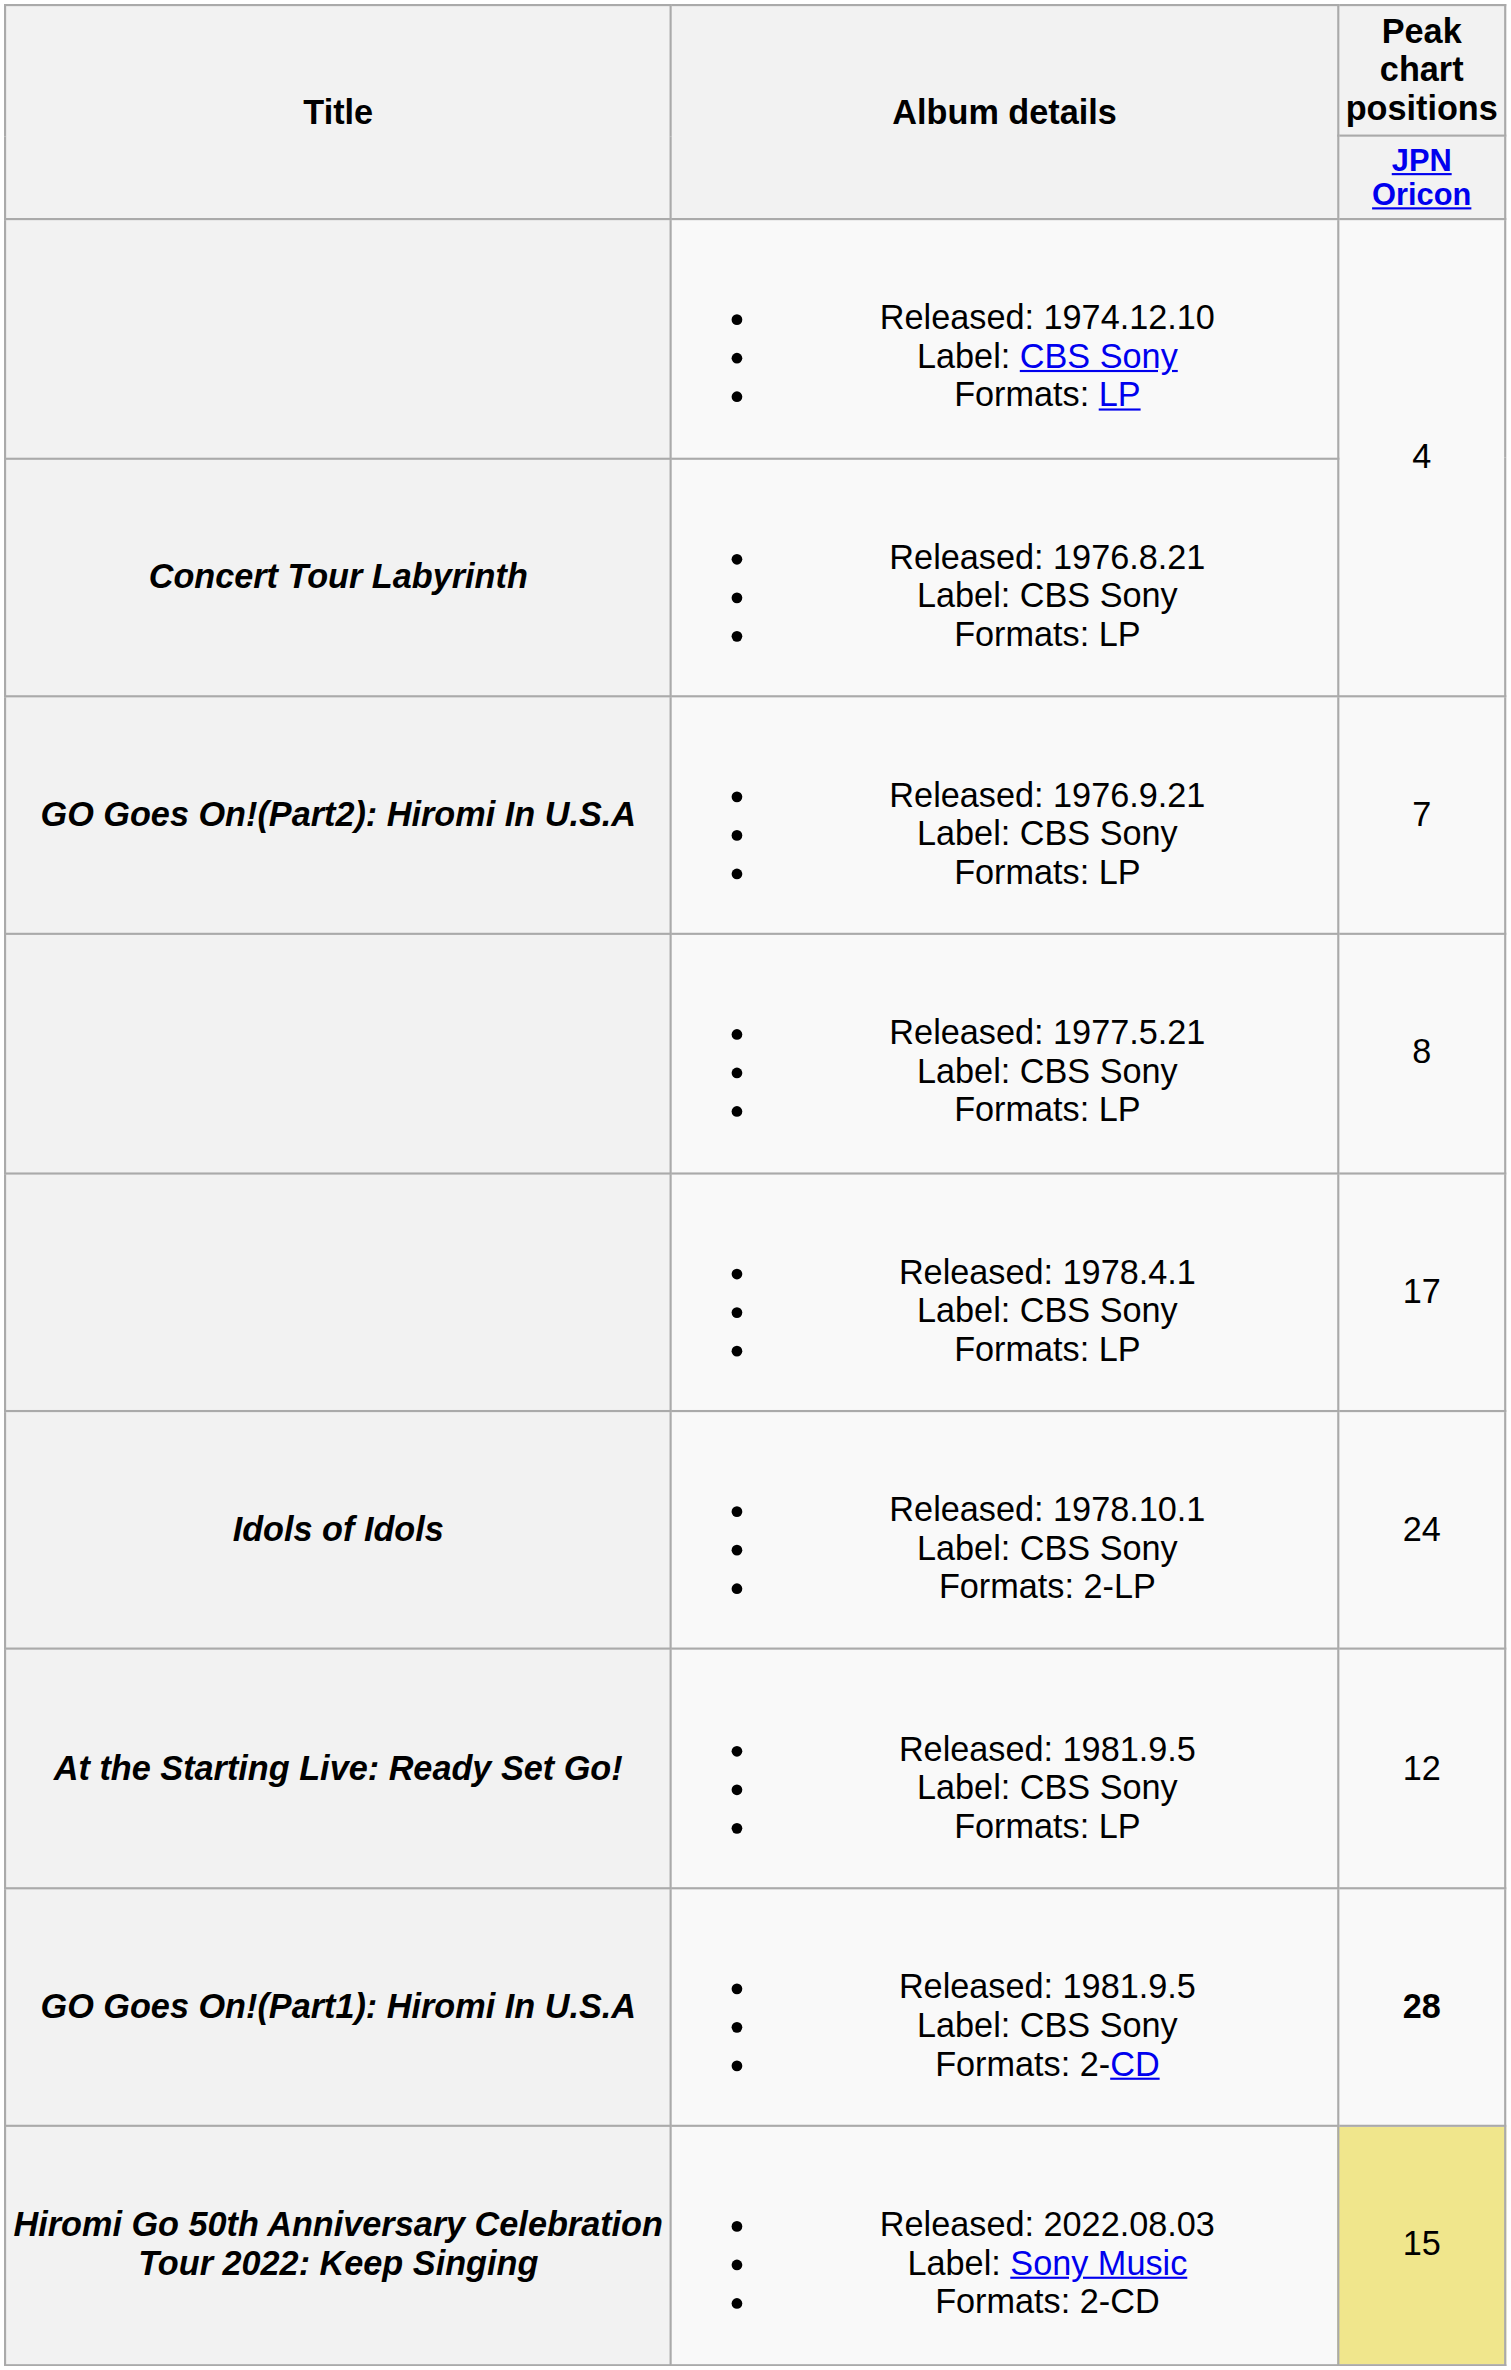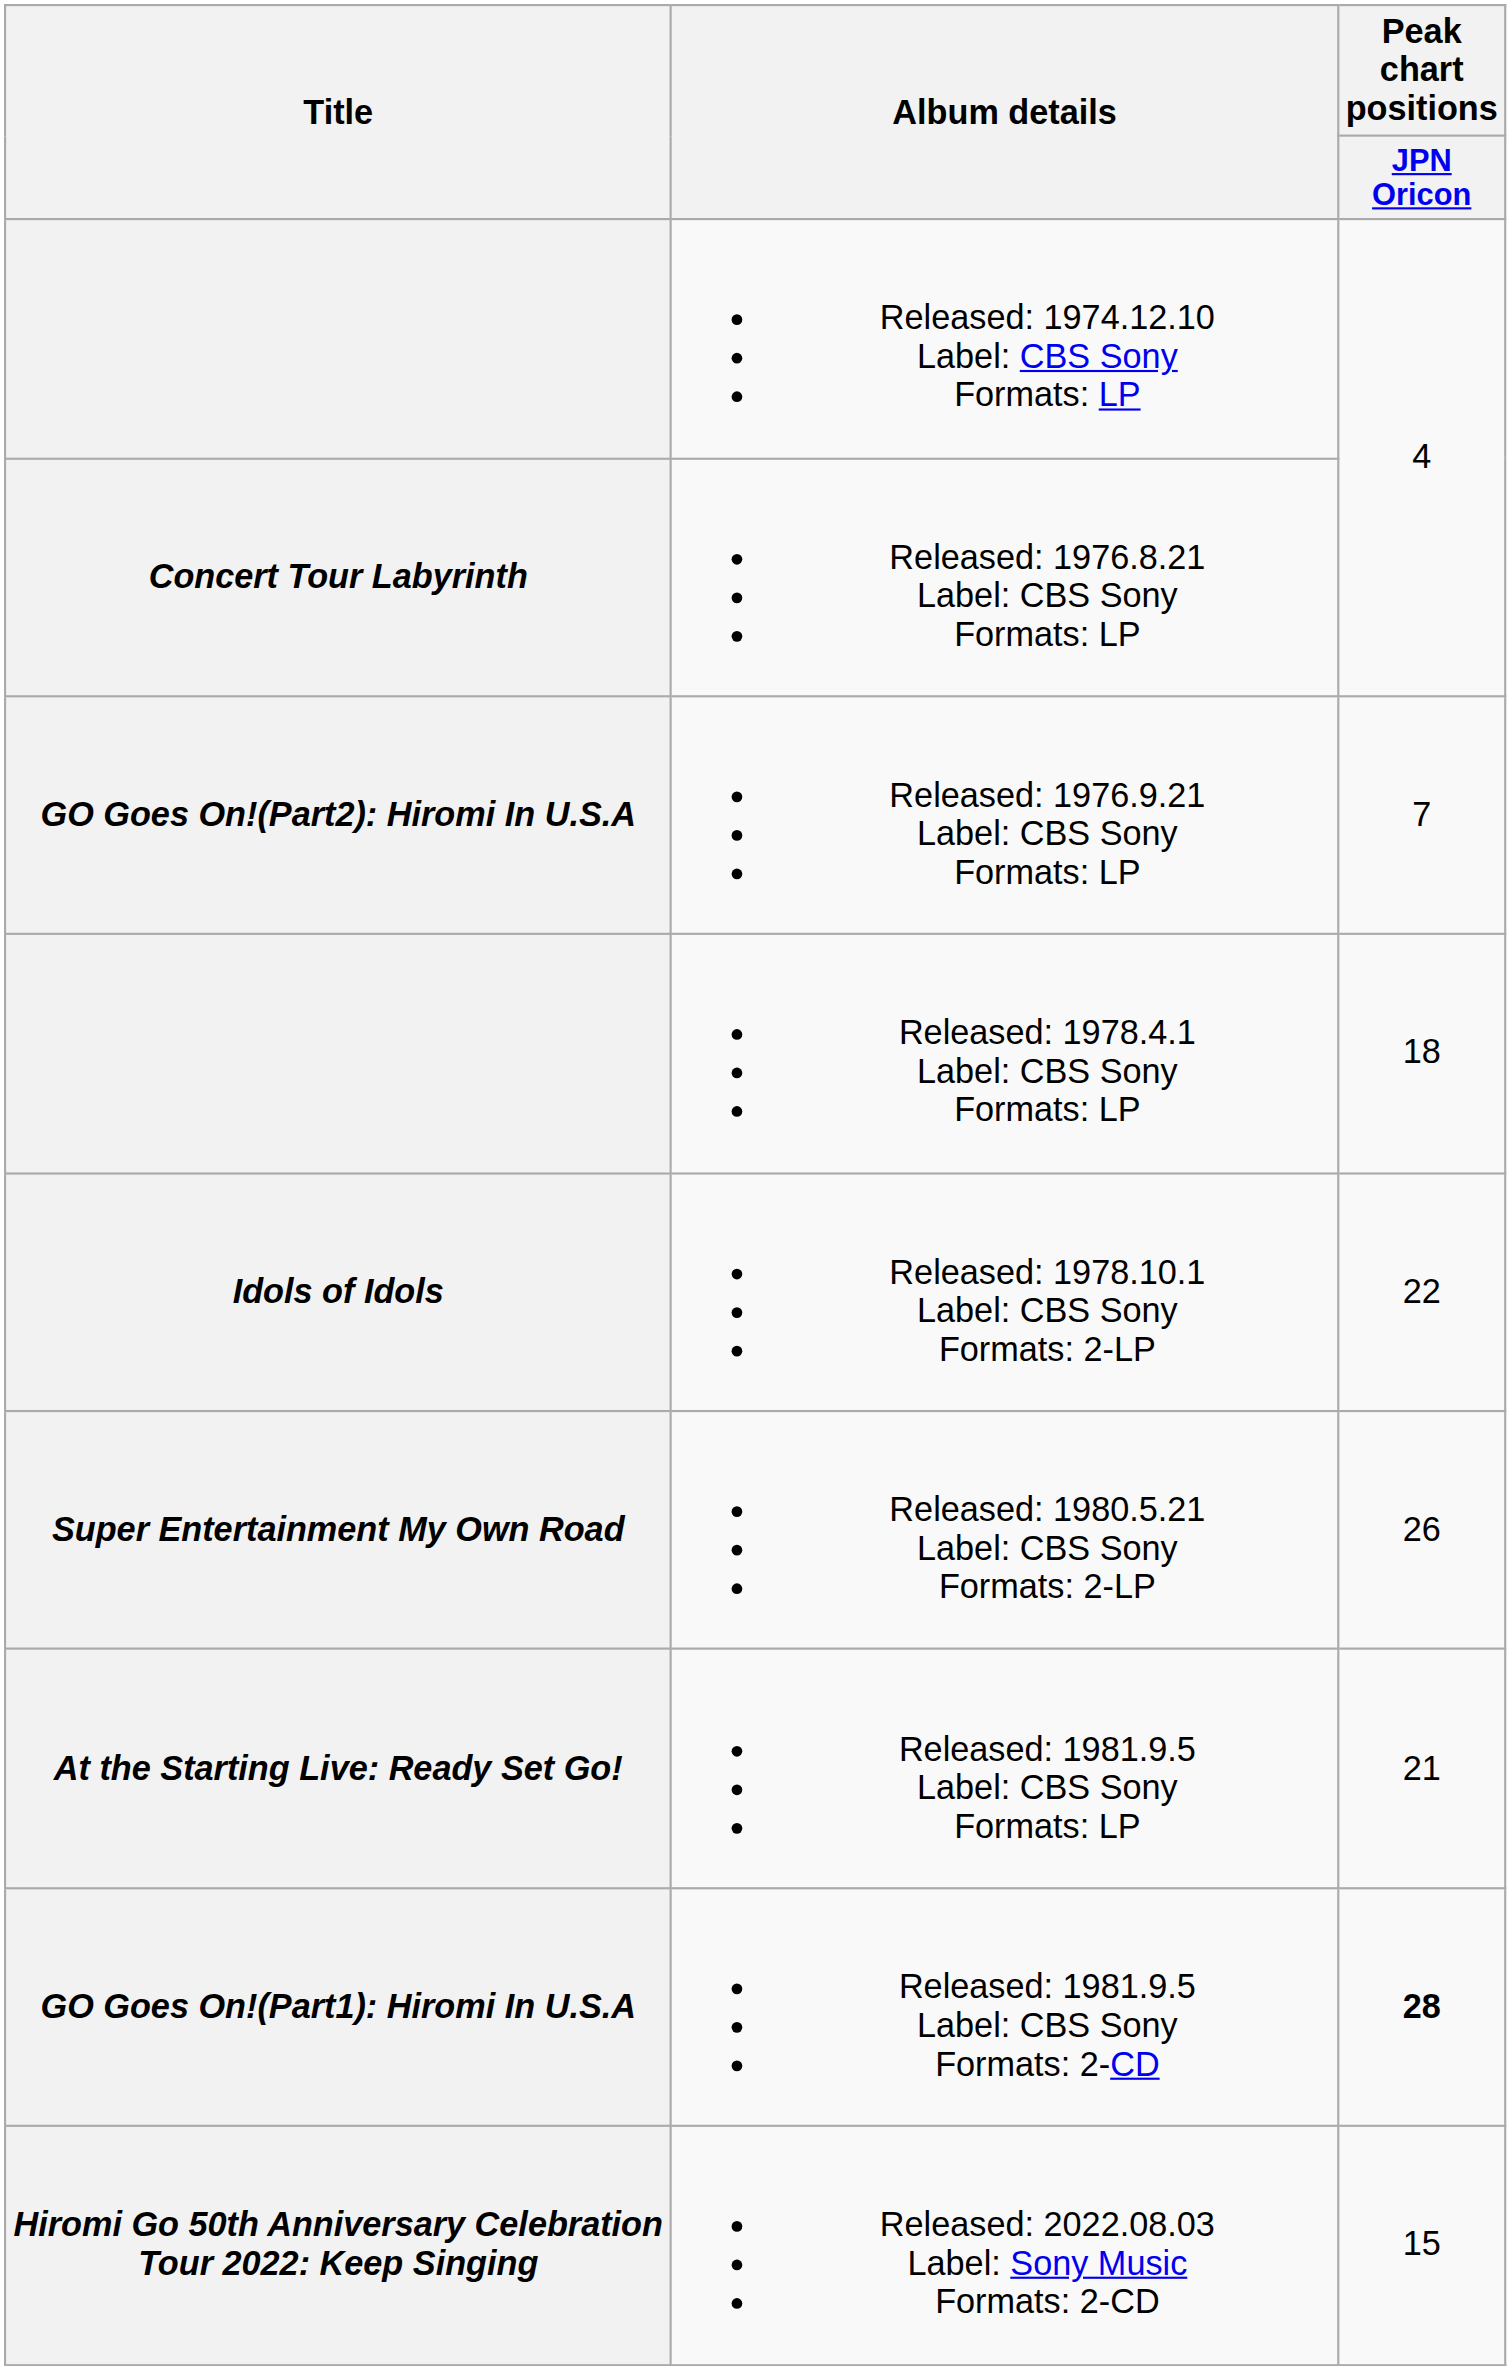 <table class="wikitable plainrowheaders" style="text-align:center;">
 <tr>
 <th scope="col" rowspan="2" style="width:19em;">Title</th>
 <th scope="col" rowspan="2" style="width:19em;">Album details</th>
 <th scope="col">Peak chart positions</th>
 </tr>
 <tr>
 <th scope="col" style="width:2.9em;font-size:90%;"><a href='#'>JPN<br>Oricon</a><br></th>
 </tr>
 <tr>
 <th scope="row"></th>
 <td><br><ul><li>Released: 1974.12.10</li><li>Label: <a href='#'>CBS Sony</a></li><li>Formats: <a href='#'>LP</a></li></ul></td>
 <td rowspan="2">4</td>
 </tr>
 <tr>
 <th scope="row"><em>Concert Tour Labyrinth</em></th>
 <td><br><ul><li>Released: 1976.8.21</li><li>Label: CBS Sony</li><li>Formats: LP</li></ul></td>
 </tr>
 <tr>
 <th scope="row"><em>GO Goes On!(Part2): Hiromi In U.S.A</em></th>
 <td><br><ul><li>Released: 1976.9.21</li><li>Label: CBS Sony</li><li>Formats: LP</li></ul></td>
 <td>7</td>
 </tr>
 <tr>
 <th scope="row"></th>
-<td><br><ul><li>Released: 1977.5.21</li><li>Label: CBS Sony</li><li>Formats: LP</li></ul></td>
-<td>8</td>
-</tr>
-<tr>
-<th scope="row"></th>
 <td><br><ul><li>Released: 1978.4.1</li><li>Label: CBS Sony</li><li>Formats: LP</li></ul></td>
-<td>17</td>
+<td>18</td>
 </tr>
 <tr>
 <th scope="row"><em>Idols of Idols</em></th>
 <td><br><ul><li>Released: 1978.10.1</li><li>Label: CBS Sony</li><li>Formats: 2-LP</li></ul></td>
-<td>24</td>
+<td>22</td>
+</tr>
+<tr>
+<th scope="row"><em>Super Entertainment My Own Road</em></th>
+<td><br><ul><li>Released: 1980.5.21</li><li>Label: CBS Sony</li><li>Formats: 2-LP</li></ul></td>
+<td>26</td>
 </tr>
 <tr>
 <th scope="row"><em>At the Starting Live: Ready Set Go!</em></th>
 <td><br><ul><li>Released: 1981.9.5</li><li>Label: CBS Sony</li><li>Formats: LP</li></ul></td>
-<td>12</td>
+<td>21</td>
 </tr>
 <tr>
 <th scope="row"><em>GO Goes On!(Part1): Hiromi In U.S.A</em></th>
 <td><br><ul><li>Released: 1981.9.5</li><li>Label: CBS Sony</li><li>Formats: 2-<a href='#'>CD</a></li></ul></td>
 <td><strong>28</strong></td>
 </tr>
 <tr>
 <th scope="row"><em>Hiromi Go 50th Anniversary Celebration Tour 2022: Keep Singing</em></th>
 <td><br><ul><li>Released: 2022.08.03</li><li>Label: <a href='#'>Sony Music</a></li><li>Formats: 2-CD</li></ul></td>
-<td style="background: khaki;">15</td>
+<td>15</td>
 </tr>
 <tr>
 </tr>
 </table>
